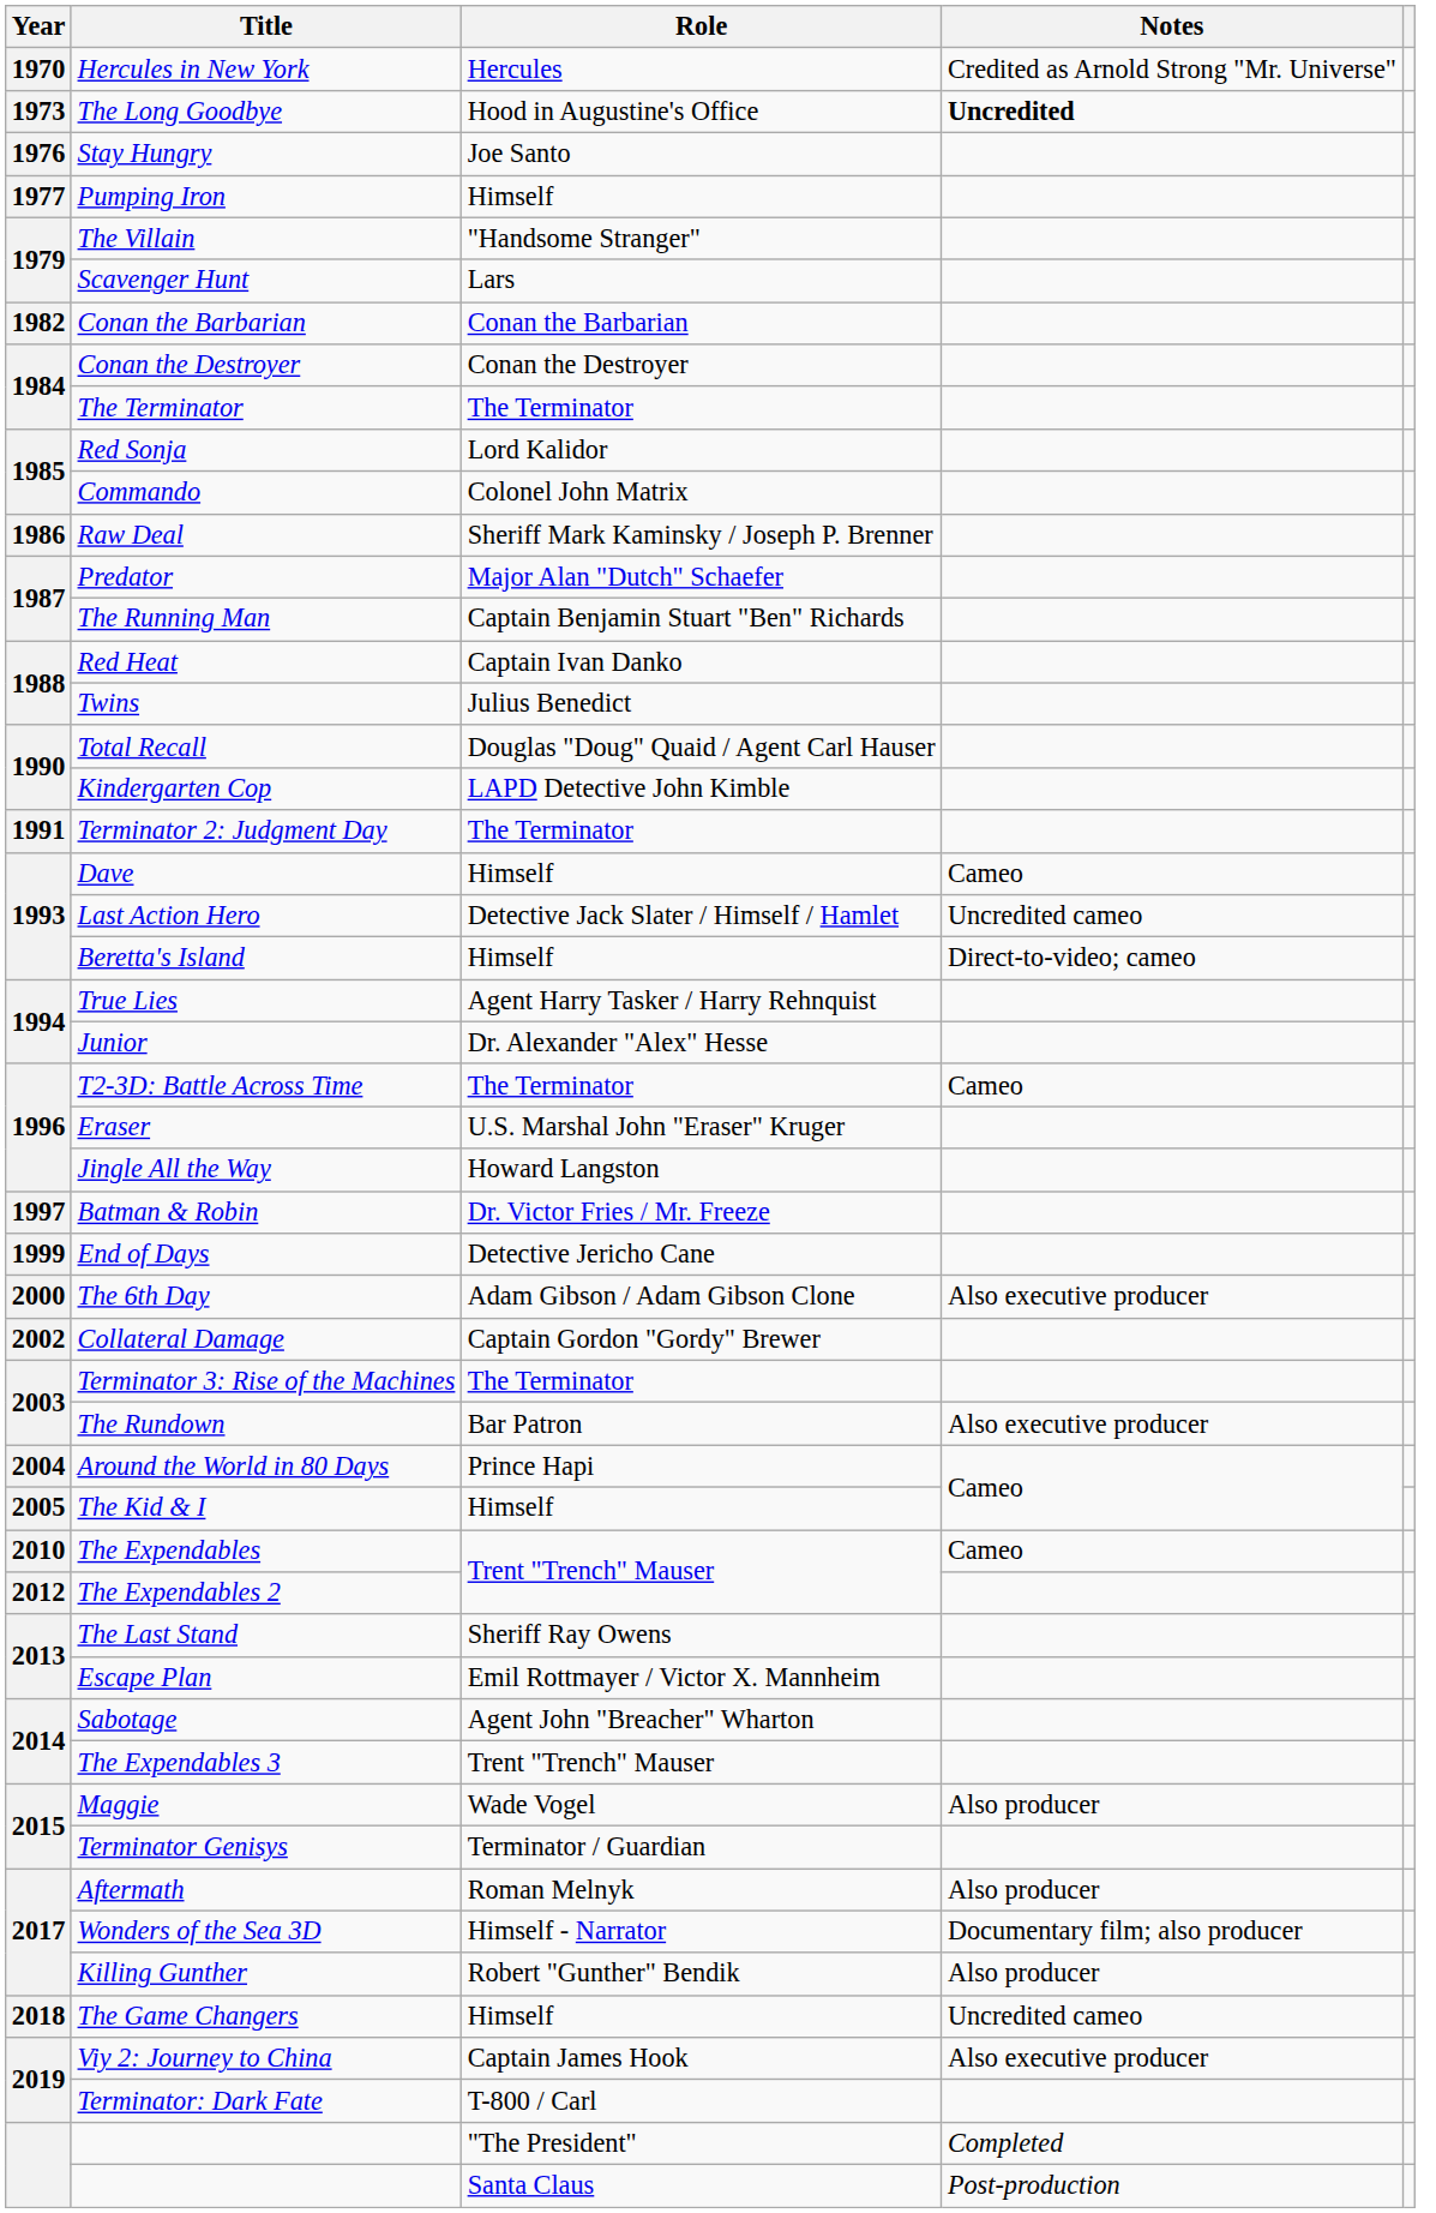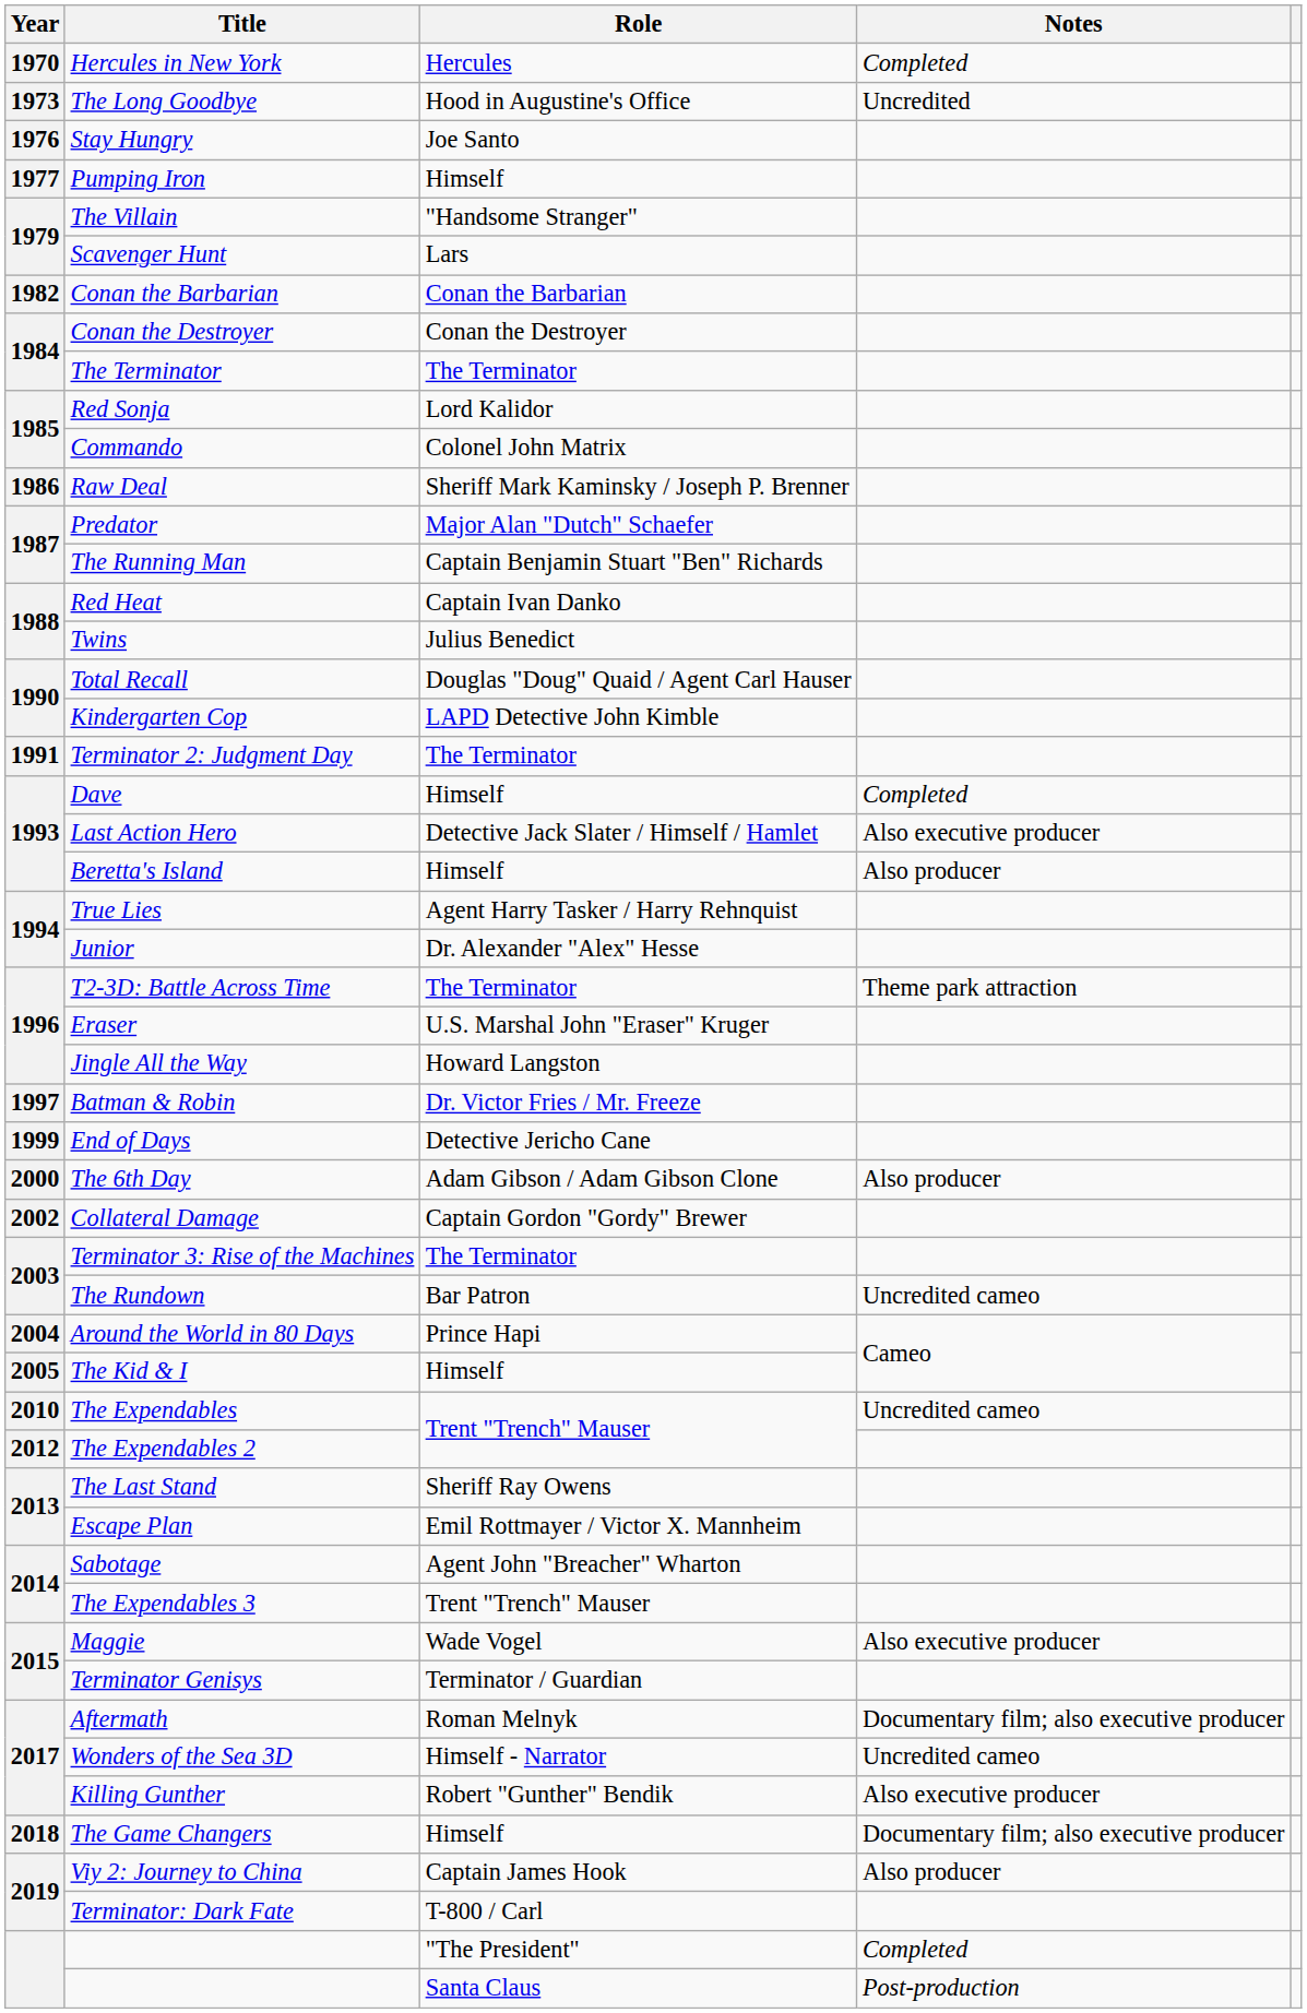 <table class="wikitable plainrowheaders sortable" style="margin-right: 0;">
 <tr>
 <th scope="col">Year</th>
 <th scope="col">Title</th>
 <th scope="col">Role</th>
 <th scope="col" class="unsortable">Notes</th>
 <th scope="col" class="unsortable"></th>
 </tr>
 <tr>
 <th scope=row>1970</th>
 <td><em><a href='#'>Hercules in New York</a></em></td>
 <td><a href='#'>Hercules</a></td>
-<td>Credited as Arnold Strong "Mr. Universe"</td>
+<td><em>Completed</em></td>
 <td></td>
 </tr>
 <tr>
 <th scope=row>1973</th>
 <td><em><a href='#'>The Long Goodbye</a></em></td>
 <td>Hood in Augustine's Office</td>
-<td><strong>Uncredited</strong></td>
+<td>Uncredited</td>
 <td style="text-align:center;"></td>
 </tr>
 <tr>
 <th scope=row>1976</th>
 <td><em><a href='#'>Stay Hungry</a></em></td>
 <td>Joe Santo</td>
 <td></td>
 <td></td>
 </tr>
 <tr>
 <th scope=row>1977</th>
 <td><em><a href='#'>Pumping Iron</a></em></td>
 <td>Himself</td>
 <td></td>
 <td></td>
 </tr>
 <tr>
 <th rowspan="2" scope="row">1979</th>
 <td><em><a href='#'>The Villain</a></em></td>
 <td>"Handsome Stranger"</td>
 <td></td>
 <td></td>
 </tr>
 <tr>
 <td><em><a href='#'>Scavenger Hunt</a></em></td>
 <td>Lars</td>
 <td></td>
 <td></td>
 </tr>
 <tr>
 <th scope=row>1982</th>
 <td><em><a href='#'>Conan the Barbarian</a></em></td>
 <td><a href='#'>Conan the Barbarian</a></td>
 <td></td>
 <td></td>
 </tr>
 <tr>
 <th rowspan="2" scope="row">1984</th>
 <td><em><a href='#'>Conan the Destroyer</a></em></td>
 <td>Conan the Destroyer</td>
 <td></td>
 <td></td>
 </tr>
 <tr>
 <td><em><a href='#'>The Terminator</a></em></td>
 <td><a href='#'>The Terminator</a></td>
 <td></td>
 <td></td>
 </tr>
 <tr>
 <th rowspan="2" scope="row">1985</th>
 <td><em><a href='#'>Red Sonja</a></em></td>
 <td>Lord Kalidor</td>
 <td></td>
 <td></td>
 </tr>
 <tr>
 <td><em><a href='#'>Commando</a></em></td>
 <td>Colonel John Matrix</td>
 <td></td>
 <td></td>
 </tr>
 <tr>
 <th scope=row>1986</th>
 <td><em><a href='#'>Raw Deal</a></em></td>
 <td>Sheriff Mark Kaminsky / Joseph P. Brenner</td>
 <td></td>
 <td></td>
 </tr>
 <tr>
 <th rowspan="2" scope="row">1987</th>
 <td><em><a href='#'>Predator</a></em></td>
 <td><a href='#'>Major Alan "Dutch" Schaefer</a></td>
 <td></td>
 <td></td>
 </tr>
 <tr>
 <td><em><a href='#'>The Running Man</a></em></td>
 <td>Captain Benjamin Stuart "Ben" Richards</td>
 <td></td>
 <td></td>
 </tr>
 <tr>
 <th rowspan="2" scope="row">1988</th>
 <td><em><a href='#'>Red Heat</a></em></td>
 <td>Captain Ivan Danko</td>
 <td></td>
 <td></td>
 </tr>
 <tr>
 <td><em><a href='#'>Twins</a></em></td>
 <td>Julius Benedict</td>
 <td></td>
 <td></td>
 </tr>
 <tr>
 <th rowspan="2" scope="row">1990</th>
 <td><em><a href='#'>Total Recall</a></em></td>
 <td>Douglas "Doug" Quaid / Agent Carl Hauser</td>
 <td></td>
 <td></td>
 </tr>
 <tr>
 <td><em><a href='#'>Kindergarten Cop</a></em></td>
 <td><a href='#'>LAPD</a> Detective John Kimble</td>
 <td></td>
 <td></td>
 </tr>
 <tr>
 <th scope=row>1991</th>
 <td><em><a href='#'>Terminator 2: Judgment Day</a></em></td>
 <td><a href='#'>The Terminator</a></td>
 <td></td>
 <td></td>
 </tr>
 <tr>
 <th rowspan="3" scope="row">1993</th>
 <td><em><a href='#'>Dave</a></em></td>
 <td>Himself</td>
-<td>Cameo</td>
+<td><em>Completed</em></td>
 <td></td>
 </tr>
 <tr>
 <td><em><a href='#'>Last Action Hero</a></em></td>
 <td>Detective Jack Slater / Himself / <a href='#'>Hamlet</a></td>
-<td>Uncredited cameo</td>
+<td>Also executive producer</td>
 <td></td>
 </tr>
 <tr>
 <td><em><a href='#'>Beretta's Island</a></em></td>
 <td>Himself</td>
-<td>Direct-to-video; cameo</td>
+<td>Also producer</td>
 <td></td>
 </tr>
 <tr>
 <th rowspan="2" scope="row">1994</th>
 <td><em><a href='#'>True Lies</a></em></td>
 <td>Agent Harry Tasker / Harry Rehnquist</td>
 <td></td>
 <td></td>
 </tr>
 <tr>
 <td><em><a href='#'>Junior</a></em></td>
 <td>Dr. Alexander "Alex" Hesse</td>
 <td></td>
 <td></td>
 </tr>
 <tr>
 <th rowspan="3" scope="row">1996</th>
 <td><em><a href='#'>T2-3D: Battle Across Time</a></em></td>
 <td><a href='#'>The Terminator</a></td>
-<td>Cameo</td>
+<td>Theme park attraction</td>
 <td></td>
 </tr>
 <tr>
 <td><em><a href='#'>Eraser</a></em></td>
 <td>U.S. Marshal John "Eraser" Kruger</td>
 <td></td>
 <td></td>
 </tr>
 <tr>
 <td><em><a href='#'>Jingle All the Way</a></em></td>
 <td>Howard Langston</td>
 <td></td>
 <td></td>
 </tr>
 <tr>
 <th scope=row>1997</th>
 <td><em><a href='#'>Batman & Robin</a></em></td>
 <td><a href='#'>Dr. Victor Fries / Mr. Freeze</a></td>
 <td></td>
 <td></td>
 </tr>
 <tr>
 <th scope=row>1999</th>
 <td><em><a href='#'>End of Days</a></em></td>
 <td>Detective Jericho Cane</td>
 <td></td>
 <td></td>
 </tr>
 <tr>
 <th scope=row>2000</th>
 <td><em><a href='#'>The 6th Day</a></em></td>
 <td>Adam Gibson / Adam Gibson Clone</td>
-<td>Also executive producer</td>
+<td>Also producer</td>
 <td></td>
 </tr>
 <tr>
 <th scope=row>2002</th>
 <td><em><a href='#'>Collateral Damage</a></em></td>
 <td>Captain Gordon "Gordy" Brewer</td>
 <td></td>
 <td></td>
 </tr>
 <tr>
 <th rowspan="2" scope="row">2003</th>
 <td><em><a href='#'>Terminator 3: Rise of the Machines</a></em></td>
 <td><a href='#'>The Terminator</a></td>
 <td></td>
 <td></td>
 </tr>
 <tr>
 <td><em><a href='#'>The Rundown</a></em></td>
 <td>Bar Patron</td>
-<td>Also executive producer</td>
+<td>Uncredited cameo</td>
 <td style="text-align:center;"></td>
 </tr>
 <tr>
 <th scope=row>2004</th>
 <td><em><a href='#'>Around the World in 80 Days</a></em></td>
 <td>Prince Hapi</td>
 <td rowspan="2">Cameo</td>
 <td></td>
 </tr>
 <tr>
 <th scope=row>2005</th>
 <td><em><a href='#'>The Kid & I</a></em></td>
 <td>Himself</td>
 <td></td>
 </tr>
 <tr>
 <th scope=row>2010</th>
 <td><em><a href='#'>The Expendables</a></em></td>
 <td rowspan="2"><a href='#'>Trent "Trench" Mauser</a></td>
-<td>Cameo</td>
+<td>Uncredited cameo</td>
 <td style="text-align:center;"></td>
 </tr>
 <tr>
 <th scope=row>2012</th>
 <td><em><a href='#'>The Expendables 2</a></em></td>
 <td></td>
 <td></td>
 </tr>
 <tr>
 <th rowspan="2" scope="row">2013</th>
 <td><em><a href='#'>The Last Stand</a></em></td>
 <td>Sheriff Ray Owens</td>
 <td></td>
 <td></td>
 </tr>
 <tr>
 <td><em><a href='#'>Escape Plan</a></em></td>
 <td>Emil Rottmayer / Victor X. Mannheim</td>
 <td></td>
 <td></td>
 </tr>
 <tr>
 <th rowspan="2" scope="row">2014</th>
 <td><em><a href='#'>Sabotage</a></em></td>
 <td>Agent John "Breacher" Wharton</td>
 <td></td>
 <td></td>
 </tr>
 <tr>
 <td><em><a href='#'>The Expendables 3</a></em></td>
 <td>Trent "Trench" Mauser</td>
 <td></td>
 <td></td>
 </tr>
 <tr>
 <th rowspan="2" scope="row">2015</th>
 <td><em><a href='#'>Maggie</a></em></td>
 <td>Wade Vogel</td>
-<td>Also producer</td>
+<td>Also executive producer</td>
 <td></td>
 </tr>
 <tr>
 <td><em><a href='#'>Terminator Genisys</a></em></td>
 <td>Terminator / Guardian</td>
 <td></td>
 <td></td>
 </tr>
 <tr>
 <th rowspan="3" scope="row">2017</th>
 <td><em><a href='#'>Aftermath</a></em></td>
 <td>Roman Melnyk</td>
-<td>Also producer</td>
+<td>Documentary film; also executive producer</td>
 <td></td>
 </tr>
 <tr>
 <td><em><a href='#'>Wonders of the Sea 3D</a></em></td>
 <td>Himself - <a href='#'>Narrator</a></td>
-<td>Documentary film; also producer</td>
+<td>Uncredited cameo</td>
 <td></td>
 </tr>
 <tr>
 <td><em><a href='#'>Killing Gunther</a></em></td>
 <td>Robert "Gunther" Bendik</td>
-<td>Also producer</td>
+<td>Also executive producer</td>
 <td></td>
 </tr>
 <tr>
 <th scope=row>2018</th>
 <td><em><a href='#'>The Game Changers</a></em></td>
 <td>Himself</td>
-<td>Uncredited cameo</td>
+<td>Documentary film; also executive producer</td>
 <td></td>
 </tr>
 <tr>
 <th rowspan="2" scope="row">2019</th>
 <td><em><a href='#'>Viy 2: Journey to China</a></em></td>
 <td>Captain James Hook</td>
-<td>Also executive producer</td>
+<td>Also producer</td>
 <td></td>
 </tr>
 <tr>
 <td><em><a href='#'>Terminator: Dark Fate</a></em></td>
 <td>T-800 / Carl</td>
 <td></td>
 <td></td>
 </tr>
 <tr>
 <th rowspan="2" scope="row"></th>
 <td></td>
 <td>"The President"</td>
 <td><em>Completed</em></td>
 <td></td>
 </tr>
 <tr>
 <td></td>
 <td><a href='#'>Santa Claus</a></td>
 <td><em>Post-production</em></td>
 <td></td>
 </tr>
 </table>
